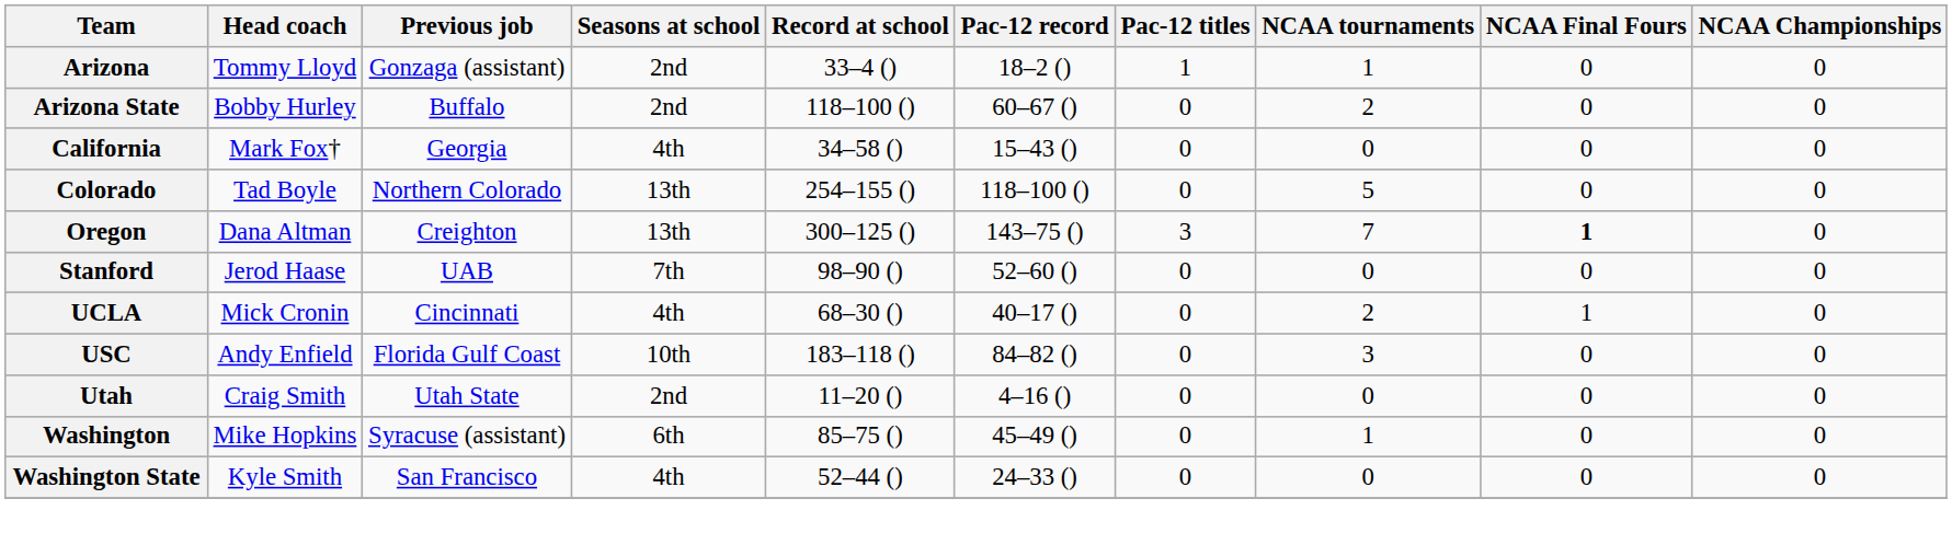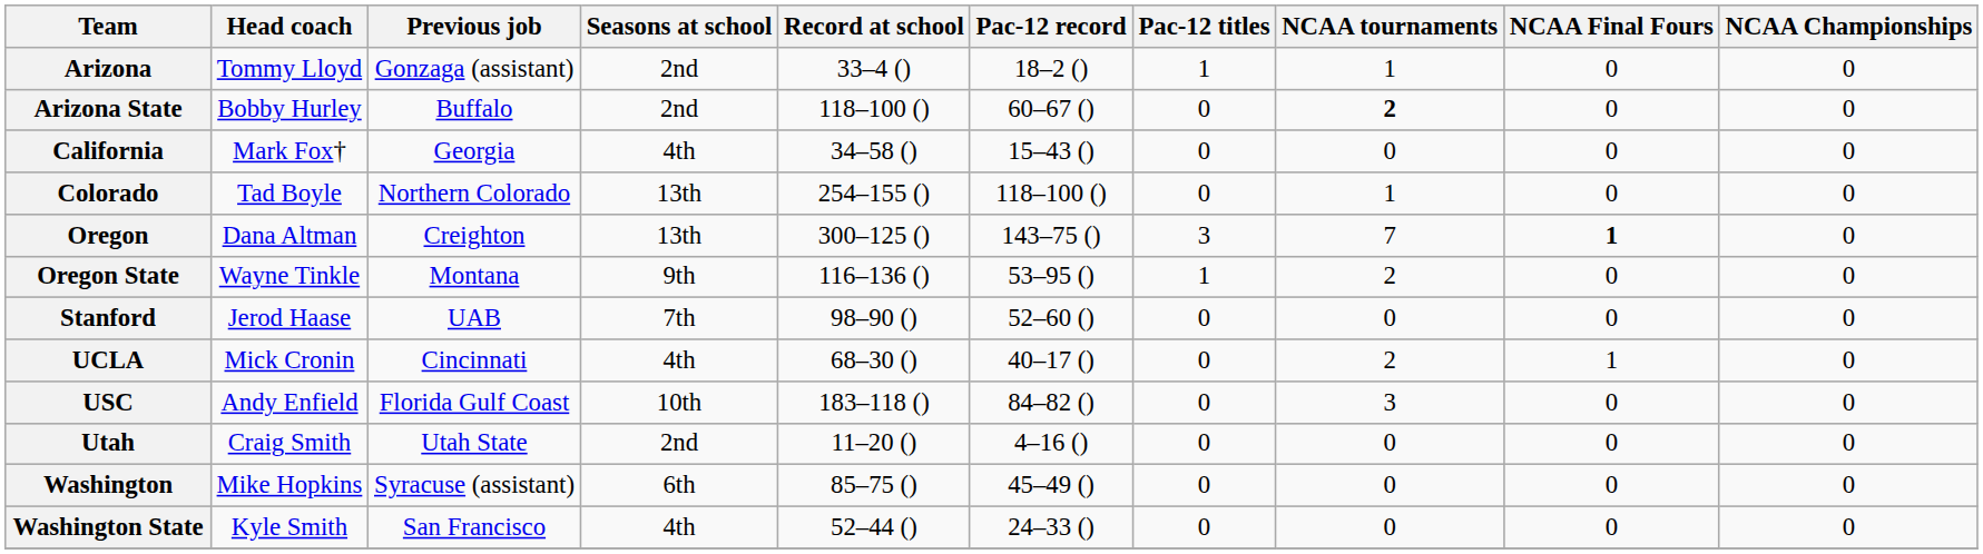 <table class="wikitable sortable" style="text-align: center;font-size:90%;">
 <tr>
 <th width="110">Team</th>
 <th>Head coach</th>
 <th>Previous job</th>
 <th>Seasons at school</th>
 <th>Record at school</th>
 <th>Pac-12 record</th>
 <th>Pac-12 titles</th>
 <th>NCAA tournaments</th>
 <th>NCAA Final Fours</th>
 <th>NCAA Championships</th>
 </tr>
 <tr>
 <th style=>Arizona</th>
 <td><a href='#'>Tommy Lloyd</a></td>
 <td><a href='#'>Gonzaga</a> (assistant)</td>
 <td>2nd</td>
 <td>33–4 ()</td>
 <td>18–2 ()</td>
 <td>1</td>
 <td>1</td>
 <td>0</td>
 <td>0</td>
 </tr>
 <tr>
 <th style=>Arizona State</th>
 <td><a href='#'>Bobby Hurley</a></td>
 <td><a href='#'>Buffalo</a></td>
 <td>2nd</td>
 <td>118–100 ()</td>
 <td>60–67 ()</td>
 <td>0</td>
-<td>2</td>
+<td><strong>2</strong></td>
 <td>0</td>
 <td>0</td>
 </tr>
 <tr>
 <th style=>California</th>
 <td><a href='#'>Mark Fox</a>†</td>
 <td><a href='#'>Georgia</a></td>
 <td>4th</td>
 <td>34–58 ()</td>
 <td>15–43 ()</td>
 <td>0</td>
 <td>0</td>
 <td>0</td>
 <td>0</td>
 </tr>
 <tr>
 <th style=>Colorado</th>
 <td><a href='#'>Tad Boyle</a></td>
 <td><a href='#'>Northern Colorado</a></td>
 <td>13th</td>
 <td>254–155 ()</td>
 <td>118–100 ()</td>
 <td>0</td>
-<td>5</td>
+<td>1</td>
 <td>0</td>
 <td>0</td>
 </tr>
 <tr>
 <th style=>Oregon</th>
 <td><a href='#'>Dana Altman</a></td>
 <td><a href='#'>Creighton</a></td>
 <td>13th</td>
 <td>300–125 ()</td>
 <td>143–75 ()</td>
 <td>3</td>
 <td>7</td>
 <td><strong>1</strong></td>
+<td>0</td>
+</tr>
+<tr>
+<th style=>Oregon State</th>
+<td><a href='#'>Wayne Tinkle</a></td>
+<td><a href='#'>Montana</a></td>
+<td>9th</td>
+<td>116–136 ()</td>
+<td>53–95 ()</td>
+<td>1</td>
+<td>2</td>
+<td>0</td>
 <td>0</td>
 </tr>
 <tr>
 <th style=>Stanford</th>
 <td><a href='#'>Jerod Haase</a></td>
 <td><a href='#'>UAB</a></td>
 <td>7th</td>
 <td>98–90 ()</td>
 <td>52–60 ()</td>
 <td>0</td>
 <td>0</td>
 <td>0</td>
 <td>0</td>
 </tr>
 <tr>
 <th style=>UCLA</th>
 <td><a href='#'>Mick Cronin</a></td>
 <td><a href='#'>Cincinnati</a></td>
 <td>4th</td>
 <td>68–30 ()</td>
 <td>40–17 ()</td>
 <td>0</td>
 <td>2</td>
 <td>1</td>
 <td>0</td>
 </tr>
 <tr>
 <th style=>USC</th>
 <td><a href='#'>Andy Enfield</a></td>
 <td><a href='#'>Florida Gulf Coast</a></td>
 <td>10th</td>
 <td>183–118 ()</td>
 <td>84–82 ()</td>
 <td>0</td>
 <td>3</td>
 <td>0</td>
 <td>0</td>
 </tr>
 <tr>
 <th style=>Utah</th>
 <td><a href='#'>Craig Smith</a></td>
 <td><a href='#'>Utah State</a></td>
 <td>2nd</td>
 <td>11–20 ()</td>
 <td>4–16 ()</td>
 <td>0</td>
 <td>0</td>
 <td>0</td>
 <td>0</td>
 </tr>
 <tr>
 <th style=>Washington</th>
 <td><a href='#'>Mike Hopkins</a></td>
 <td><a href='#'>Syracuse</a> (assistant)</td>
 <td>6th</td>
 <td>85–75 ()</td>
 <td>45–49 ()</td>
 <td>0</td>
-<td>1</td>
+<td>0</td>
 <td>0</td>
 <td>0</td>
 </tr>
 <tr>
 <th style=>Washington State</th>
 <td><a href='#'>Kyle Smith</a></td>
 <td><a href='#'>San Francisco</a></td>
 <td>4th</td>
 <td>52–44 ()</td>
 <td>24–33 ()</td>
 <td>0</td>
 <td>0</td>
 <td>0</td>
 <td>0</td>
 </tr>
 <tr>
 </tr>
 </table>
